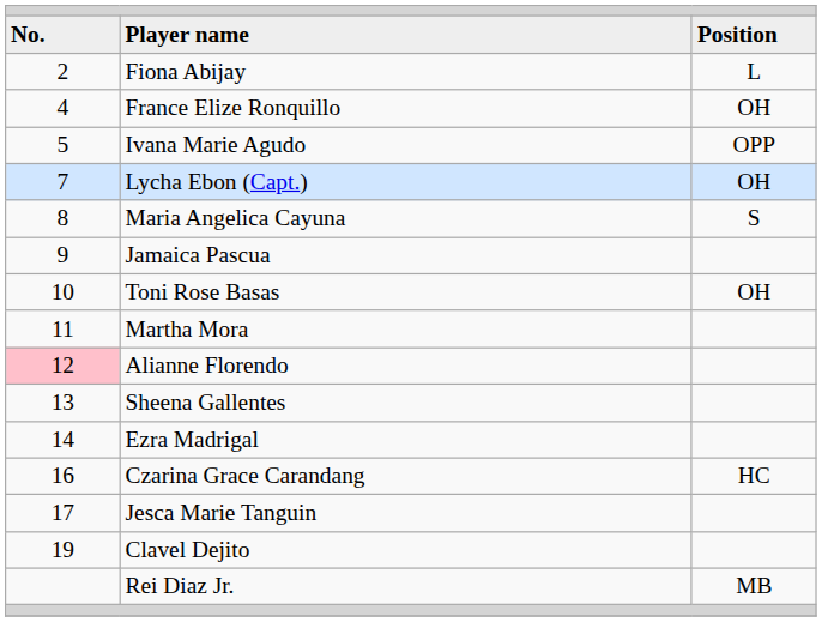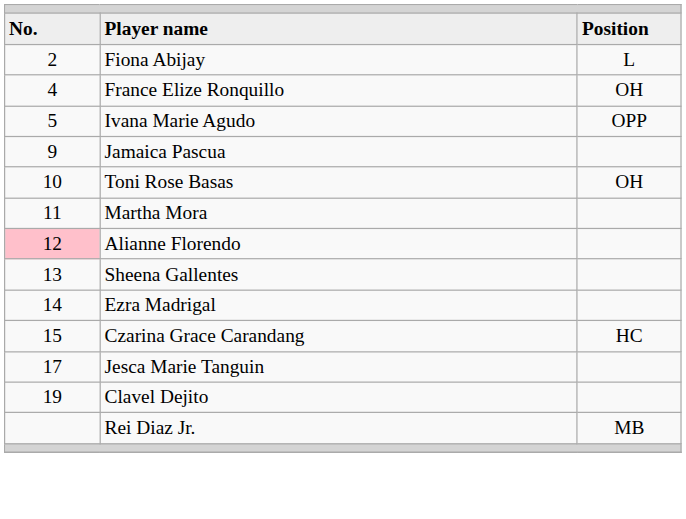 <table class="wikitable collapsible collapsed" style="font-size:100%;width:35em;">
 <tr>
 <th style="background:#D4D4D4; text-align:left;" colspan=3></th>
 </tr>
 <tr style="background:#EEEEEE; font-weight:bold;">
 <td width=10%>No.</td>
 <td width=50%>Player name</td>
 <td width=10%>Position</td>
 </tr>
 <tr>
 <td align=center>2</td>
 <td>Fiona Abijay</td>
 <td align=center>L</td>
 </tr>
 <tr>
 <td align=center>4</td>
 <td>France Elize Ronquillo</td>
 <td align=center>OH</td>
 </tr>
 <tr>
 <td align=center>5</td>
 <td>Ivana Marie Agudo</td>
 <td align=center>OPP</td>
-</tr>
-<tr style="background:#D0E6FF;">
-<td align=center>7</td>
-<td>Lycha Ebon (<a href='#'>Capt.</a>)</td>
-<td align=center>OH</td>
-</tr>
-<tr>
-<td align=center>8</td>
-<td>Maria Angelica Cayuna</td>
-<td align=center>S</td>
 </tr>
 <tr>
 <td align=center>9</td>
 <td>Jamaica Pascua</td>
 <td align=center></td>
 </tr>
 <tr>
 <td align=center>10</td>
 <td>Toni Rose Basas</td>
 <td align=center>OH</td>
 </tr>
 <tr>
 <td align=center>11</td>
 <td>Martha Mora</td>
 <td align=center></td>
 </tr>
 <tr>
 <td align=center style="background: pink;">12</td>
 <td>Alianne Florendo</td>
 <td align=center></td>
 </tr>
 <tr>
 <td align=center>13</td>
 <td>Sheena Gallentes</td>
 <td align=center></td>
 </tr>
 <tr>
 <td align=center>14</td>
 <td>Ezra Madrigal</td>
 <td align=center></td>
 </tr>
 <tr>
-<td align=center>16</td>
+<td align=center>15</td>
 <td>Czarina Grace Carandang</td>
 <td align=center>HC</td>
 </tr>
 <tr>
 <td align=center>17</td>
 <td>Jesca Marie Tanguin</td>
 <td align=center></td>
 </tr>
 <tr>
 <td align=center>19</td>
 <td>Clavel Dejito</td>
 <td align=center></td>
 </tr>
 <tr>
 <td align=center></td>
 <td>Rei Diaz Jr.</td>
 <td align=center>MB</td>
 </tr>
 <tr>
 <th style="background:#D4D4D4;" colspan=3></th>
 </tr>
 <tr>
 </tr>
 </table>
